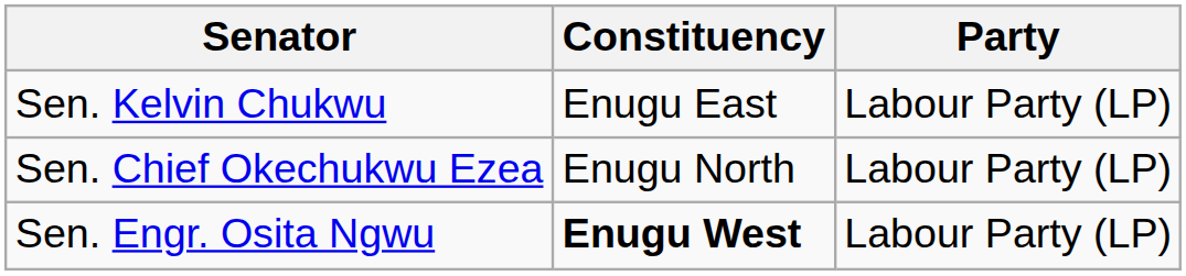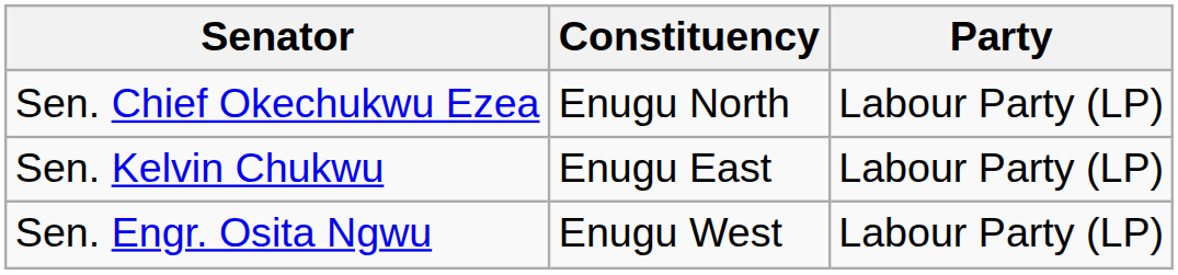 <table class="wikitable">
 <tr>
 <th>Senator</th>
 <th>Constituency</th>
 <th>Party</th>
 </tr>
 <tr>
+<td>Sen. <a href='#'>Chief Okechukwu Ezea</a></td>
+<td>Enugu North</td>
+<td>Labour Party (LP)</td>
+</tr>
+<tr>
 <td>Sen. <a href='#'>Kelvin Chukwu</a></td>
 <td>Enugu East</td>
 <td>Labour Party (LP)</td>
 </tr>
 <tr>
-<td>Sen. <a href='#'>Chief Okechukwu Ezea</a></td>
-<td>Enugu North</td>
-<td>Labour Party (LP)</td>
-</tr>
-<tr>
 <td>Sen. <a href='#'>Engr. Osita Ngwu</a></td>
-<td><strong>Enugu West</strong></td>
+<td>Enugu West</td>
 <td>Labour Party (LP)</td>
 </tr>
 </table>
